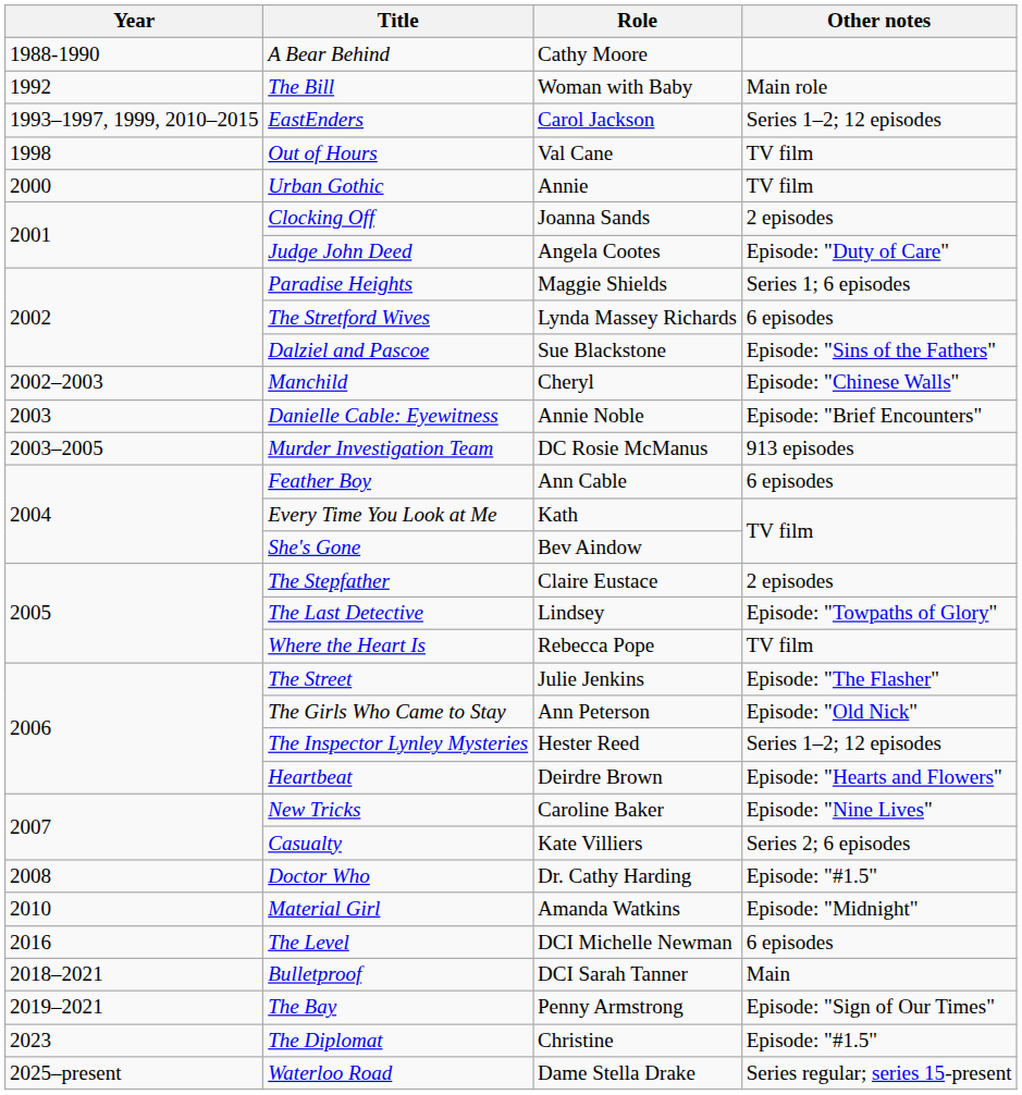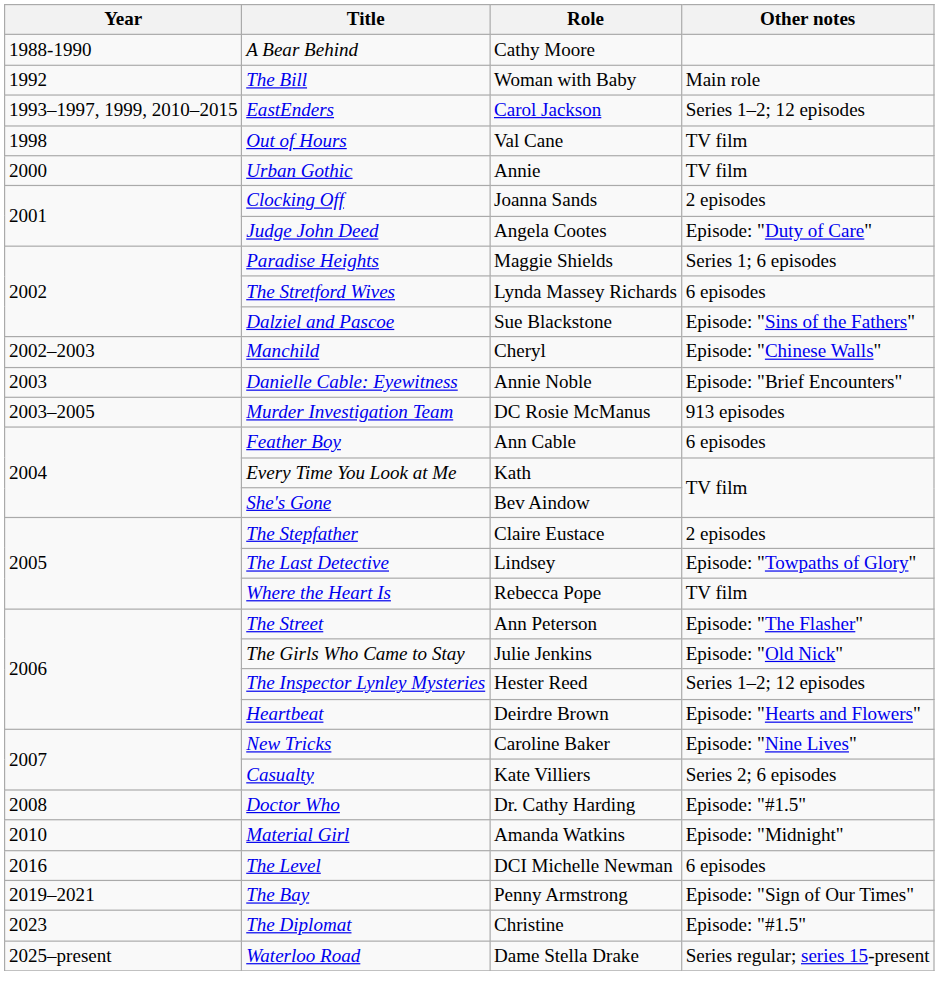 <table class="wikitable">
 <tr>
 <th>Year</th>
 <th>Title</th>
 <th>Role</th>
 <th>Other notes</th>
 </tr>
 <tr>
 <td>1988-1990</td>
 <td><em>A Bear Behind</em></td>
 <td>Cathy Moore</td>
 <td></td>
 </tr>
 <tr>
 <td>1992</td>
 <td><em><a href='#'>The Bill</a></em></td>
 <td>Woman with Baby</td>
 <td>Main role</td>
 </tr>
 <tr>
 <td>1993–1997, 1999, 2010–2015</td>
 <td><em><a href='#'>EastEnders</a></em></td>
 <td><a href='#'>Carol Jackson</a></td>
 <td>Series 1–2; 12 episodes</td>
 </tr>
 <tr>
 <td>1998</td>
 <td><em><a href='#'>Out of Hours</a></em></td>
 <td>Val Cane</td>
 <td>TV film</td>
 </tr>
 <tr>
 <td>2000</td>
 <td><em><a href='#'>Urban Gothic</a></em></td>
 <td>Annie</td>
 <td>TV film</td>
 </tr>
 <tr>
 <td rowspan="2">2001</td>
 <td><em><a href='#'>Clocking Off</a></em></td>
 <td>Joanna Sands</td>
 <td>2 episodes</td>
 </tr>
 <tr>
 <td><em><a href='#'>Judge John Deed</a></em></td>
 <td>Angela Cootes</td>
 <td>Episode: "<a href='#'>Duty of Care</a>"</td>
 </tr>
 <tr>
 <td rowspan="3">2002</td>
 <td><em><a href='#'>Paradise Heights</a></em></td>
 <td>Maggie Shields</td>
 <td>Series 1; 6 episodes</td>
 </tr>
 <tr>
 <td><em><a href='#'>The Stretford Wives</a></em></td>
 <td>Lynda Massey Richards</td>
 <td>6 episodes</td>
 </tr>
 <tr>
 <td><em><a href='#'>Dalziel and Pascoe</a></em></td>
 <td>Sue Blackstone</td>
 <td>Episode: "<a href='#'>Sins of the Fathers</a>"</td>
 </tr>
 <tr>
 <td>2002–2003</td>
 <td><em><a href='#'>Manchild</a></em></td>
 <td>Cheryl</td>
 <td>Episode: "<a href='#'>Chinese Walls</a>"</td>
 </tr>
 <tr>
 <td>2003</td>
 <td><em><a href='#'>Danielle Cable: Eyewitness</a></em></td>
 <td>Annie Noble</td>
 <td>Episode: "Brief Encounters"</td>
 </tr>
 <tr>
 <td>2003–2005</td>
 <td><em><a href='#'>Murder Investigation Team</a></em></td>
 <td>DC Rosie McManus</td>
 <td>913 episodes</td>
 </tr>
 <tr>
 <td rowspan="3">2004</td>
 <td><em><a href='#'>Feather Boy</a></em></td>
 <td>Ann Cable</td>
 <td>6 episodes</td>
 </tr>
 <tr>
 <td><em>Every Time You Look at Me</em></td>
 <td>Kath</td>
 <td rowspan="2">TV film</td>
 </tr>
 <tr>
 <td><em><a href='#'>She's Gone</a></em></td>
 <td>Bev Aindow</td>
 </tr>
 <tr>
 <td rowspan="3">2005</td>
 <td><em><a href='#'>The Stepfather</a></em></td>
 <td>Claire Eustace</td>
 <td>2 episodes</td>
 </tr>
 <tr>
 <td><em><a href='#'>The Last Detective</a></em></td>
 <td>Lindsey</td>
 <td>Episode: "<a href='#'>Towpaths of Glory</a>"</td>
 </tr>
 <tr>
 <td><em><a href='#'>Where the Heart Is</a></em></td>
 <td>Rebecca Pope</td>
 <td>TV film</td>
 </tr>
 <tr>
 <td rowspan="4">2006</td>
 <td><em><a href='#'>The Street</a></em></td>
-<td>Julie Jenkins</td>
+<td>Ann Peterson</td>
 <td>Episode: "<a href='#'>The Flasher</a>"</td>
 </tr>
 <tr>
 <td><em>The Girls Who Came to Stay</em></td>
-<td>Ann Peterson</td>
+<td>Julie Jenkins</td>
 <td>Episode: "<a href='#'>Old Nick</a>"</td>
 </tr>
 <tr>
 <td><em><a href='#'>The Inspector Lynley Mysteries</a></em></td>
 <td>Hester Reed</td>
 <td>Series 1–2; 12 episodes</td>
 </tr>
 <tr>
 <td><em><a href='#'>Heartbeat</a></em></td>
 <td>Deirdre Brown</td>
 <td>Episode: "<a href='#'>Hearts and Flowers</a>"</td>
 </tr>
 <tr>
 <td rowspan="2">2007</td>
 <td><em><a href='#'>New Tricks</a></em></td>
 <td>Caroline Baker</td>
 <td>Episode: "<a href='#'>Nine Lives</a>"</td>
 </tr>
 <tr>
 <td><em><a href='#'>Casualty</a></em></td>
 <td>Kate Villiers</td>
 <td>Series 2; 6 episodes</td>
 </tr>
 <tr>
 <td>2008</td>
 <td><em><a href='#'>Doctor Who</a></em></td>
 <td>Dr. Cathy Harding</td>
 <td>Episode: "#1.5"</td>
 </tr>
 <tr>
 <td>2010</td>
 <td><em><a href='#'>Material Girl</a></em></td>
 <td>Amanda Watkins</td>
 <td>Episode: "Midnight"</td>
 </tr>
 <tr>
 <td>2016</td>
 <td><em><a href='#'>The Level</a></em></td>
 <td>DCI Michelle Newman</td>
 <td>6 episodes</td>
 </tr>
 <tr>
-<td>2018–2021</td>
-<td><em><a href='#'>Bulletproof</a></em></td>
-<td>DCI Sarah Tanner</td>
-<td>Main</td>
-</tr>
-<tr>
 <td>2019–2021</td>
 <td><em><a href='#'>The Bay</a> </em></td>
 <td>Penny Armstrong</td>
 <td>Episode: "Sign of Our Times"</td>
 </tr>
 <tr>
 <td>2023</td>
 <td><em><a href='#'>The Diplomat</a></em></td>
 <td>Christine</td>
 <td>Episode: "#1.5"</td>
 </tr>
 <tr>
 <td>2025–present</td>
 <td><em><a href='#'>Waterloo Road</a></em></td>
 <td>Dame Stella Drake</td>
 <td>Series regular; <a href='#'>series 15</a>-present</td>
 </tr>
 </table>
